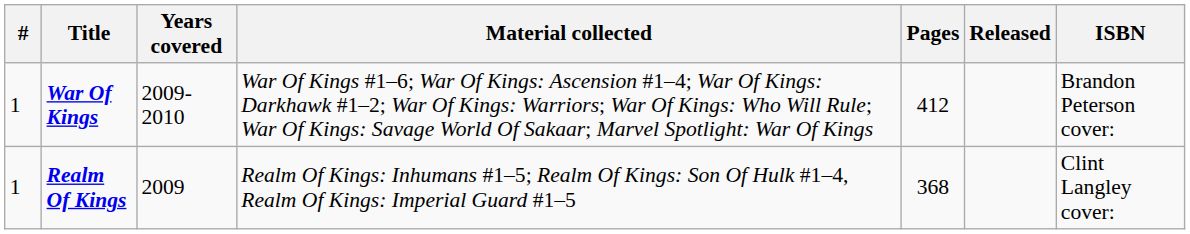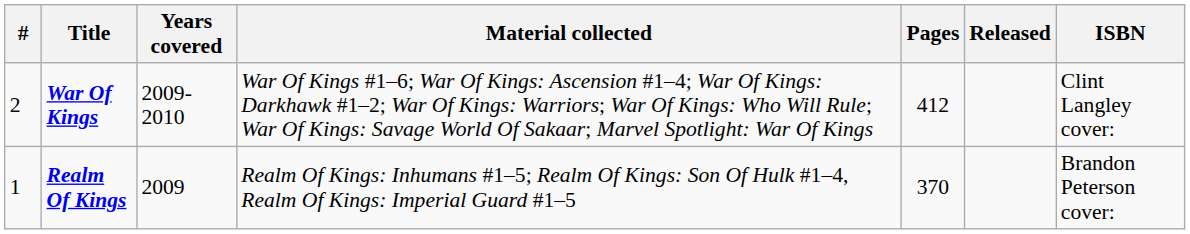 <table class="wikitable sortable" width=99%>
 <tr>
 <th class="unsortable" width=20px>#</th>
 <th>Title</th>
 <th>Years covered</th>
 <th class="unsortable">Material collected</th>
 <th>Pages</th>
 <th>Released</th>
 <th class="unsortable">ISBN</th>
 </tr>
 <tr>
-<td>1</td>
+<td>2</td>
 <td><strong><em><a href='#'>War Of Kings</a></em></strong></td>
 <td>2009-2010</td>
 <td><em>War Of Kings</em> #1–6; <em>War Of Kings: Ascension</em> #1–4; <em>War Of Kings: Darkhawk</em> #1–2; <em>War Of Kings: Warriors</em>; <em>War Of Kings: Who Will Rule</em>; <em>War Of Kings: Savage World Of Sakaar</em>; <em>Marvel Spotlight: War Of Kings</em></td>
 <td style="text-align: center;">412</td>
 <td></td>
-<td>Brandon Peterson cover: </td>
+<td>Clint Langley cover: </td>
 </tr>
 <tr>
 <td>1</td>
 <td><strong><em><a href='#'>Realm Of Kings</a></em></strong></td>
 <td>2009</td>
 <td><em>Realm Of Kings: Inhumans</em> #1–5; <em>Realm Of Kings: Son Of Hulk</em> #1–4, <em>Realm Of Kings: Imperial Guard</em> #1–5</td>
-<td style="text-align: center;">368</td>
+<td style="text-align: center;">370</td>
 <td></td>
-<td>Clint Langley cover: </td>
+<td>Brandon Peterson cover: </td>
 </tr>
 </table>
